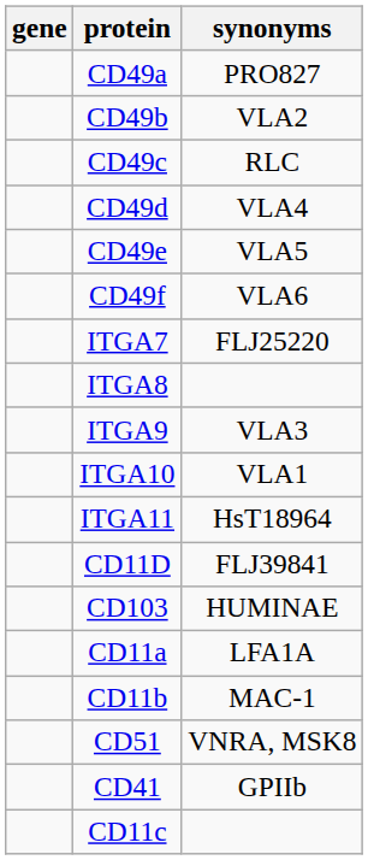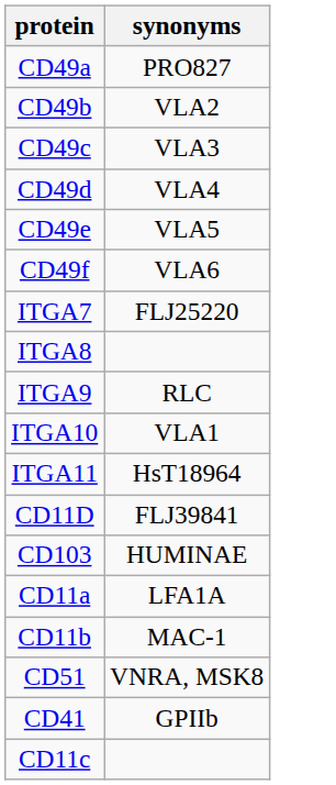 <table class="wikitable" style="text-align:center; float:left; margin-right:1em;">
 <tr>
-<th>gene</th>
 <th>protein</th>
 <th>synonyms</th>
 </tr>
 <tr>
-<td></td>
 <td><a href='#'>CD49a</a></td>
 <td>PRO827</td>
 </tr>
 <tr>
-<td></td>
 <td><a href='#'>CD49b</a></td>
 <td>VLA2</td>
 </tr>
 <tr>
-<td></td>
 <td><a href='#'>CD49c</a></td>
-<td>RLC</td>
+<td>VLA3</td>
 </tr>
 <tr>
-<td></td>
 <td><a href='#'>CD49d</a></td>
 <td>VLA4</td>
 </tr>
 <tr>
-<td></td>
 <td><a href='#'>CD49e</a></td>
 <td>VLA5</td>
 </tr>
 <tr>
-<td></td>
 <td><a href='#'>CD49f</a></td>
 <td>VLA6</td>
 </tr>
 <tr>
-<td></td>
 <td><a href='#'>ITGA7</a></td>
 <td>FLJ25220</td>
 </tr>
 <tr>
-<td></td>
 <td><a href='#'>ITGA8</a></td>
 <td></td>
 </tr>
 <tr>
-<td></td>
 <td><a href='#'>ITGA9</a></td>
-<td>VLA3</td>
+<td>RLC</td>
 </tr>
 <tr>
-<td></td>
 <td><a href='#'>ITGA10</a></td>
 <td>VLA1</td>
 </tr>
 <tr>
-<td></td>
 <td><a href='#'>ITGA11</a></td>
 <td>HsT18964</td>
 </tr>
 <tr>
-<td></td>
 <td><a href='#'>CD11D</a></td>
 <td>FLJ39841</td>
 </tr>
 <tr>
-<td></td>
 <td><a href='#'>CD103</a></td>
 <td>HUMINAE</td>
 </tr>
 <tr>
-<td></td>
 <td><a href='#'>CD11a</a></td>
 <td>LFA1A</td>
 </tr>
 <tr>
-<td></td>
 <td><a href='#'>CD11b</a></td>
 <td>MAC-1</td>
 </tr>
 <tr>
-<td></td>
 <td><a href='#'>CD51</a></td>
 <td>VNRA, MSK8</td>
 </tr>
 <tr>
-<td></td>
 <td><a href='#'>CD41</a></td>
 <td>GPIIb</td>
 </tr>
 <tr>
-<td></td>
 <td><a href='#'>CD11c</a></td>
 <td></td>
 </tr>
 </table>
